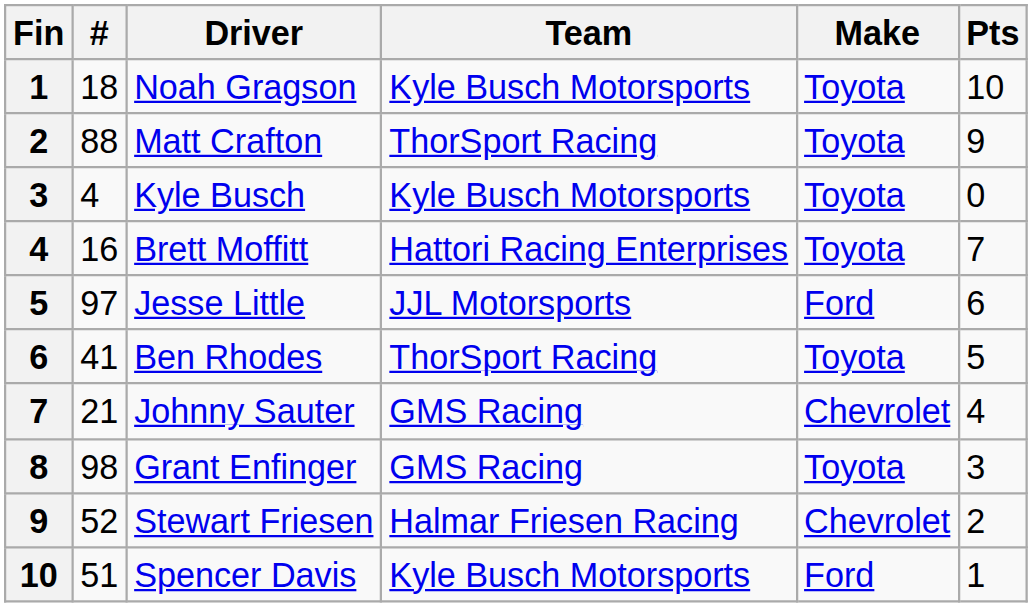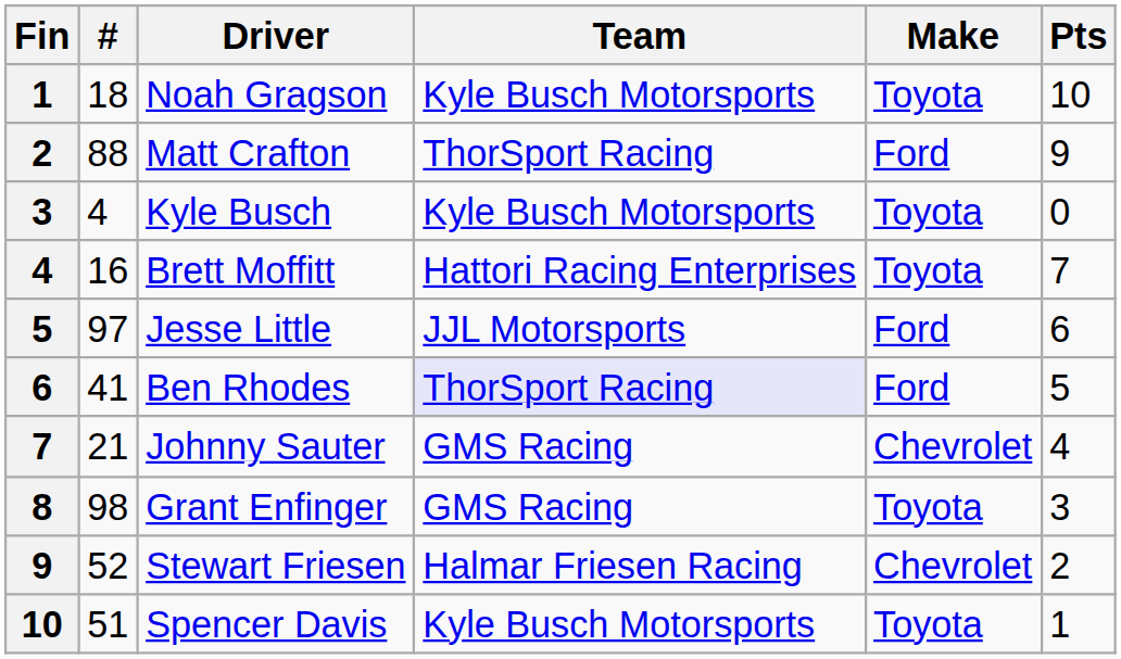 <table class="wikitable" style="font-size:95%">
 <tr>
 <th>Fin</th>
 <th>#</th>
 <th>Driver</th>
 <th>Team</th>
 <th>Make</th>
 <th>Pts</th>
 </tr>
 <tr>
 <th>1</th>
 <td>18</td>
 <td><a href='#'>Noah Gragson</a></td>
 <td><a href='#'>Kyle Busch Motorsports</a></td>
 <td><a href='#'>Toyota</a></td>
 <td>10</td>
 </tr>
 <tr>
 <th>2</th>
 <td>88</td>
 <td><a href='#'>Matt Crafton</a></td>
 <td><a href='#'>ThorSport Racing</a></td>
-<td><a href='#'>Toyota</a></td>
+<td><a href='#'>Ford</a></td>
 <td>9</td>
 </tr>
 <tr>
 <th>3</th>
 <td>4</td>
 <td><a href='#'>Kyle Busch</a></td>
 <td><a href='#'>Kyle Busch Motorsports</a></td>
 <td><a href='#'>Toyota</a></td>
 <td>0</td>
 </tr>
 <tr>
 <th>4</th>
 <td>16</td>
 <td><a href='#'>Brett Moffitt</a></td>
 <td><a href='#'>Hattori Racing Enterprises</a></td>
 <td><a href='#'>Toyota</a></td>
 <td>7</td>
 </tr>
 <tr>
 <th>5</th>
 <td>97</td>
 <td><a href='#'>Jesse Little</a></td>
 <td><a href='#'>JJL Motorsports</a></td>
 <td><a href='#'>Ford</a></td>
 <td>6</td>
 </tr>
 <tr>
 <th>6</th>
 <td>41</td>
 <td><a href='#'>Ben Rhodes</a></td>
-<td><a href='#'>ThorSport Racing</a></td>
-<td><a href='#'>Toyota</a></td>
+<td style="background: lavender;"><a href='#'>ThorSport Racing</a></td>
+<td><a href='#'>Ford</a></td>
 <td>5</td>
 </tr>
 <tr>
 <th>7</th>
 <td>21</td>
 <td><a href='#'>Johnny Sauter</a></td>
 <td><a href='#'>GMS Racing</a></td>
 <td><a href='#'>Chevrolet</a></td>
 <td>4</td>
 </tr>
 <tr>
 <th>8</th>
 <td>98</td>
 <td><a href='#'>Grant Enfinger</a></td>
 <td><a href='#'>GMS Racing</a></td>
 <td><a href='#'>Toyota</a></td>
 <td>3</td>
 </tr>
 <tr>
 <th>9</th>
 <td>52</td>
 <td><a href='#'>Stewart Friesen</a></td>
 <td><a href='#'>Halmar Friesen Racing</a></td>
 <td><a href='#'>Chevrolet</a></td>
 <td>2</td>
 </tr>
 <tr>
 <th>10</th>
 <td>51</td>
 <td><a href='#'>Spencer Davis</a></td>
 <td><a href='#'>Kyle Busch Motorsports</a></td>
-<td><a href='#'>Ford</a></td>
+<td><a href='#'>Toyota</a></td>
 <td>1</td>
 </tr>
 </table>
